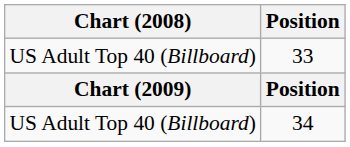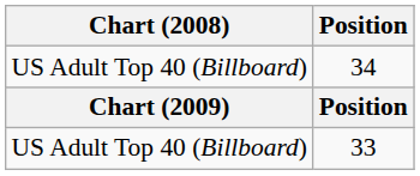 <table class="wikitable">
 <tr>
 <th>Chart (2008)</th>
 <th>Position</th>
 </tr>
 <tr>
 <td>US Adult Top 40 (<em>Billboard</em>)</td>
-<td style="text-align:center;">33</td>
+<td style="text-align:center;">34</td>
 </tr>
 <tr>
 <th>Chart (2009)</th>
 <th>Position</th>
 </tr>
 <tr>
 <td>US Adult Top 40 (<em>Billboard</em>)</td>
-<td style="text-align:center;">34</td>
+<td style="text-align:center;">33</td>
 </tr>
 </table>
